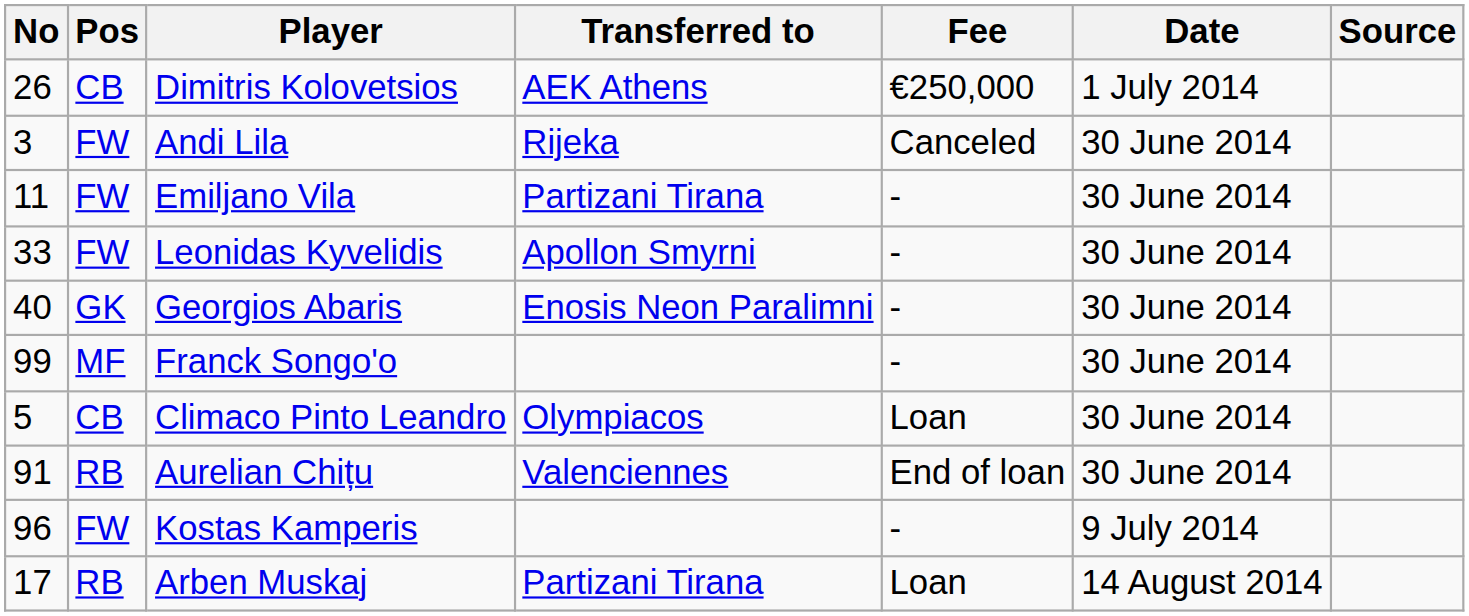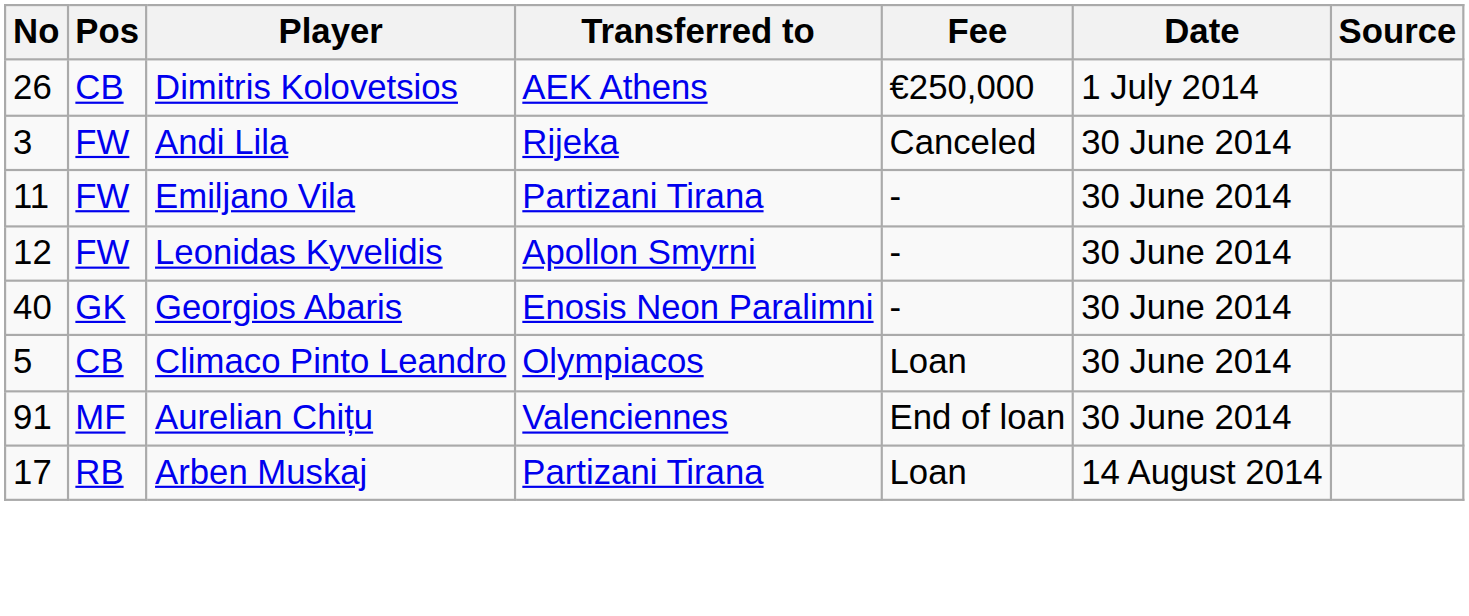 <table class="wikitable">
 <tr>
 <th>No</th>
 <th>Pos</th>
 <th>Player</th>
 <th>Transferred to</th>
 <th>Fee</th>
 <th>Date</th>
 <th>Source</th>
 </tr>
 <tr>
 <td>26</td>
 <td><a href='#'>CB</a></td>
 <td><a href='#'>Dimitris Kolovetsios</a></td>
 <td><a href='#'>AEK Athens</a></td>
 <td>€250,000</td>
 <td>1 July 2014</td>
 <td></td>
 </tr>
 <tr>
 <td>3</td>
 <td><a href='#'>FW</a></td>
 <td><a href='#'>Andi Lila</a></td>
 <td><a href='#'>Rijeka</a></td>
 <td>Canceled</td>
 <td>30 June 2014</td>
 <td></td>
 </tr>
 <tr>
 <td>11</td>
 <td><a href='#'>FW</a></td>
 <td><a href='#'>Emiljano Vila</a></td>
 <td><a href='#'>Partizani Tirana</a></td>
 <td>-</td>
 <td>30 June 2014</td>
 <td></td>
 </tr>
 <tr>
-<td>33</td>
+<td>12</td>
 <td><a href='#'>FW</a></td>
 <td><a href='#'>Leonidas Kyvelidis</a></td>
 <td><a href='#'>Apollon Smyrni</a></td>
 <td>-</td>
 <td>30 June 2014</td>
 <td></td>
 </tr>
 <tr>
 <td>40</td>
 <td><a href='#'>GK</a></td>
 <td><a href='#'>Georgios Abaris</a></td>
 <td><a href='#'>Enosis Neon Paralimni</a></td>
 <td>-</td>
 <td>30 June 2014</td>
 <td></td>
 </tr>
 <tr>
-<td>99</td>
-<td><a href='#'>MF</a></td>
-<td><a href='#'>Franck Songo'o</a></td>
-<td></td>
-<td>-</td>
-<td>30 June 2014</td>
-<td></td>
-</tr>
-<tr>
 <td>5</td>
 <td><a href='#'>CB</a></td>
 <td><a href='#'>Climaco Pinto Leandro</a></td>
 <td><a href='#'>Olympiacos</a></td>
 <td>Loan</td>
 <td>30 June 2014</td>
 <td></td>
 </tr>
 <tr>
 <td>91</td>
-<td><a href='#'>RB</a></td>
+<td><a href='#'>MF</a></td>
 <td><a href='#'>Aurelian Chițu</a></td>
 <td><a href='#'>Valenciennes</a></td>
 <td>End of loan</td>
 <td>30 June 2014</td>
-<td></td>
-</tr>
-<tr>
-<td>96</td>
-<td><a href='#'>FW</a></td>
-<td><a href='#'>Kostas Kamperis</a></td>
-<td></td>
-<td>-</td>
-<td>9 July 2014</td>
 <td></td>
 </tr>
 <tr>
 <td>17</td>
 <td><a href='#'>RB</a></td>
 <td><a href='#'>Arben Muskaj</a></td>
 <td><a href='#'>Partizani Tirana</a></td>
 <td>Loan</td>
 <td>14 August 2014</td>
 <td></td>
 </tr>
 </table>
